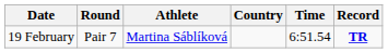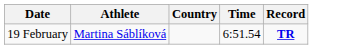 <table class="wikitable" style="text-align:center">
 <tr>
 <th>Date</th>
-<th>Round</th>
 <th>Athlete</th>
 <th>Country</th>
 <th>Time</th>
 <th>Record</th>
 </tr>
 <tr>
 <td>19 February</td>
-<td>Pair 7</td>
 <td align="left"><a href='#'>Martina Sáblíková</a></td>
 <td align="left"></td>
 <td>6:51.54</td>
 <td><strong><a href='#'>TR</a></strong></td>
 </tr>
 </table>
